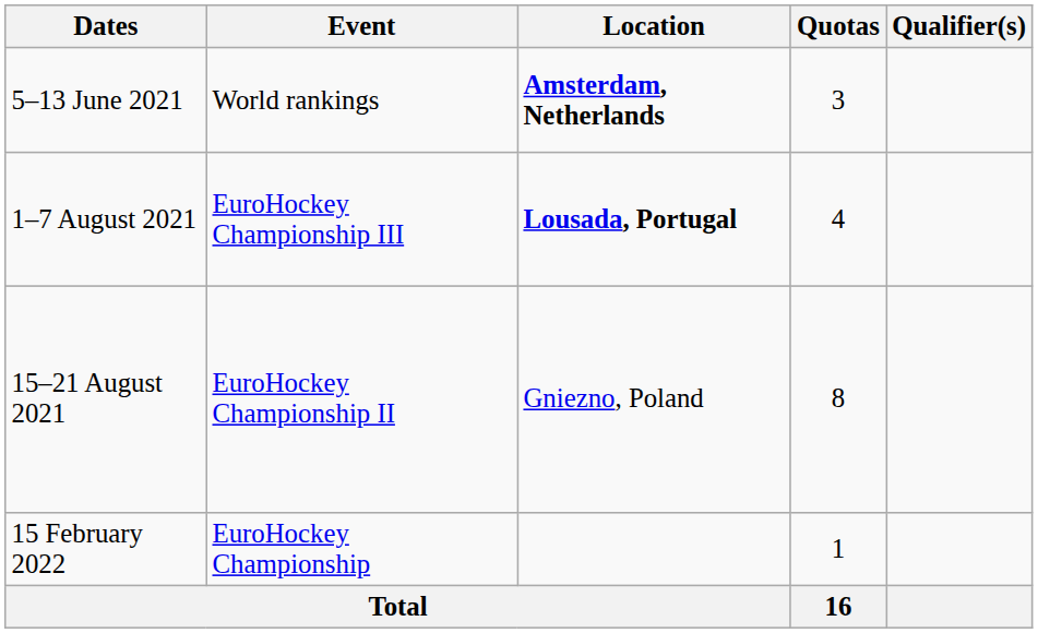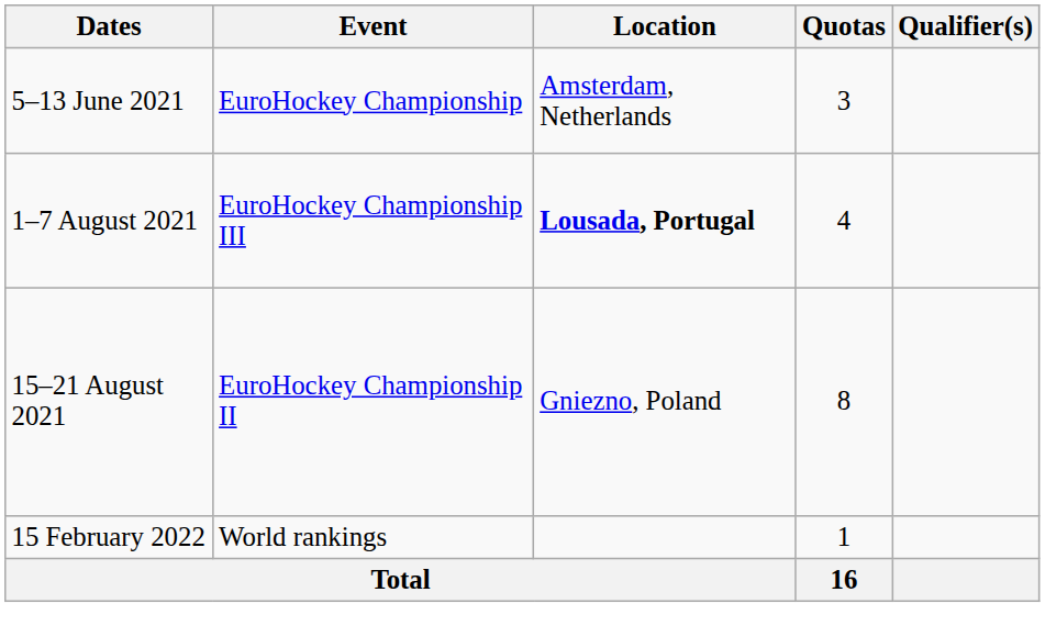 <table class=wikitable>
 <tr>
 <th>Dates</th>
 <th>Event</th>
 <th>Location</th>
 <th>Quotas</th>
 <th>Qualifier(s)</th>
 </tr>
 <tr>
 <td>5–13 June 2021</td>
-<td>World rankings</td>
-<td><strong><a href='#'>Amsterdam</a>, Netherlands</strong></td>
+<td><a href='#'>EuroHockey Championship</a></td>
+<td><a href='#'>Amsterdam</a>, Netherlands</td>
 <td align=center>3</td>
 <td><br><br><s></s><br></td>
 </tr>
 <tr>
 <td>1–7 August 2021</td>
 <td><a href='#'>EuroHockey Championship III</a></td>
 <td><strong><a href='#'>Lousada</a>, Portugal</strong></td>
 <td align=center>4</td>
 <td><s></s><br><br><br><br></td>
 </tr>
 <tr>
 <td>15–21 August 2021</td>
 <td><a href='#'>EuroHockey Championship II</a></td>
 <td><a href='#'>Gniezno</a>, Poland</td>
 <td align=center>8</td>
 <td><br><br><br><br><br><br><br></td>
 </tr>
 <tr>
 <td>15 February 2022</td>
-<td><a href='#'>EuroHockey Championship</a></td>
+<td>World rankings</td>
 <td></td>
 <td align=center>1</td>
 <td></td>
 </tr>
 <tr>
 <th colspan=3>Total</th>
 <th>16</th>
 <th></th>
 </tr>
 </table>
